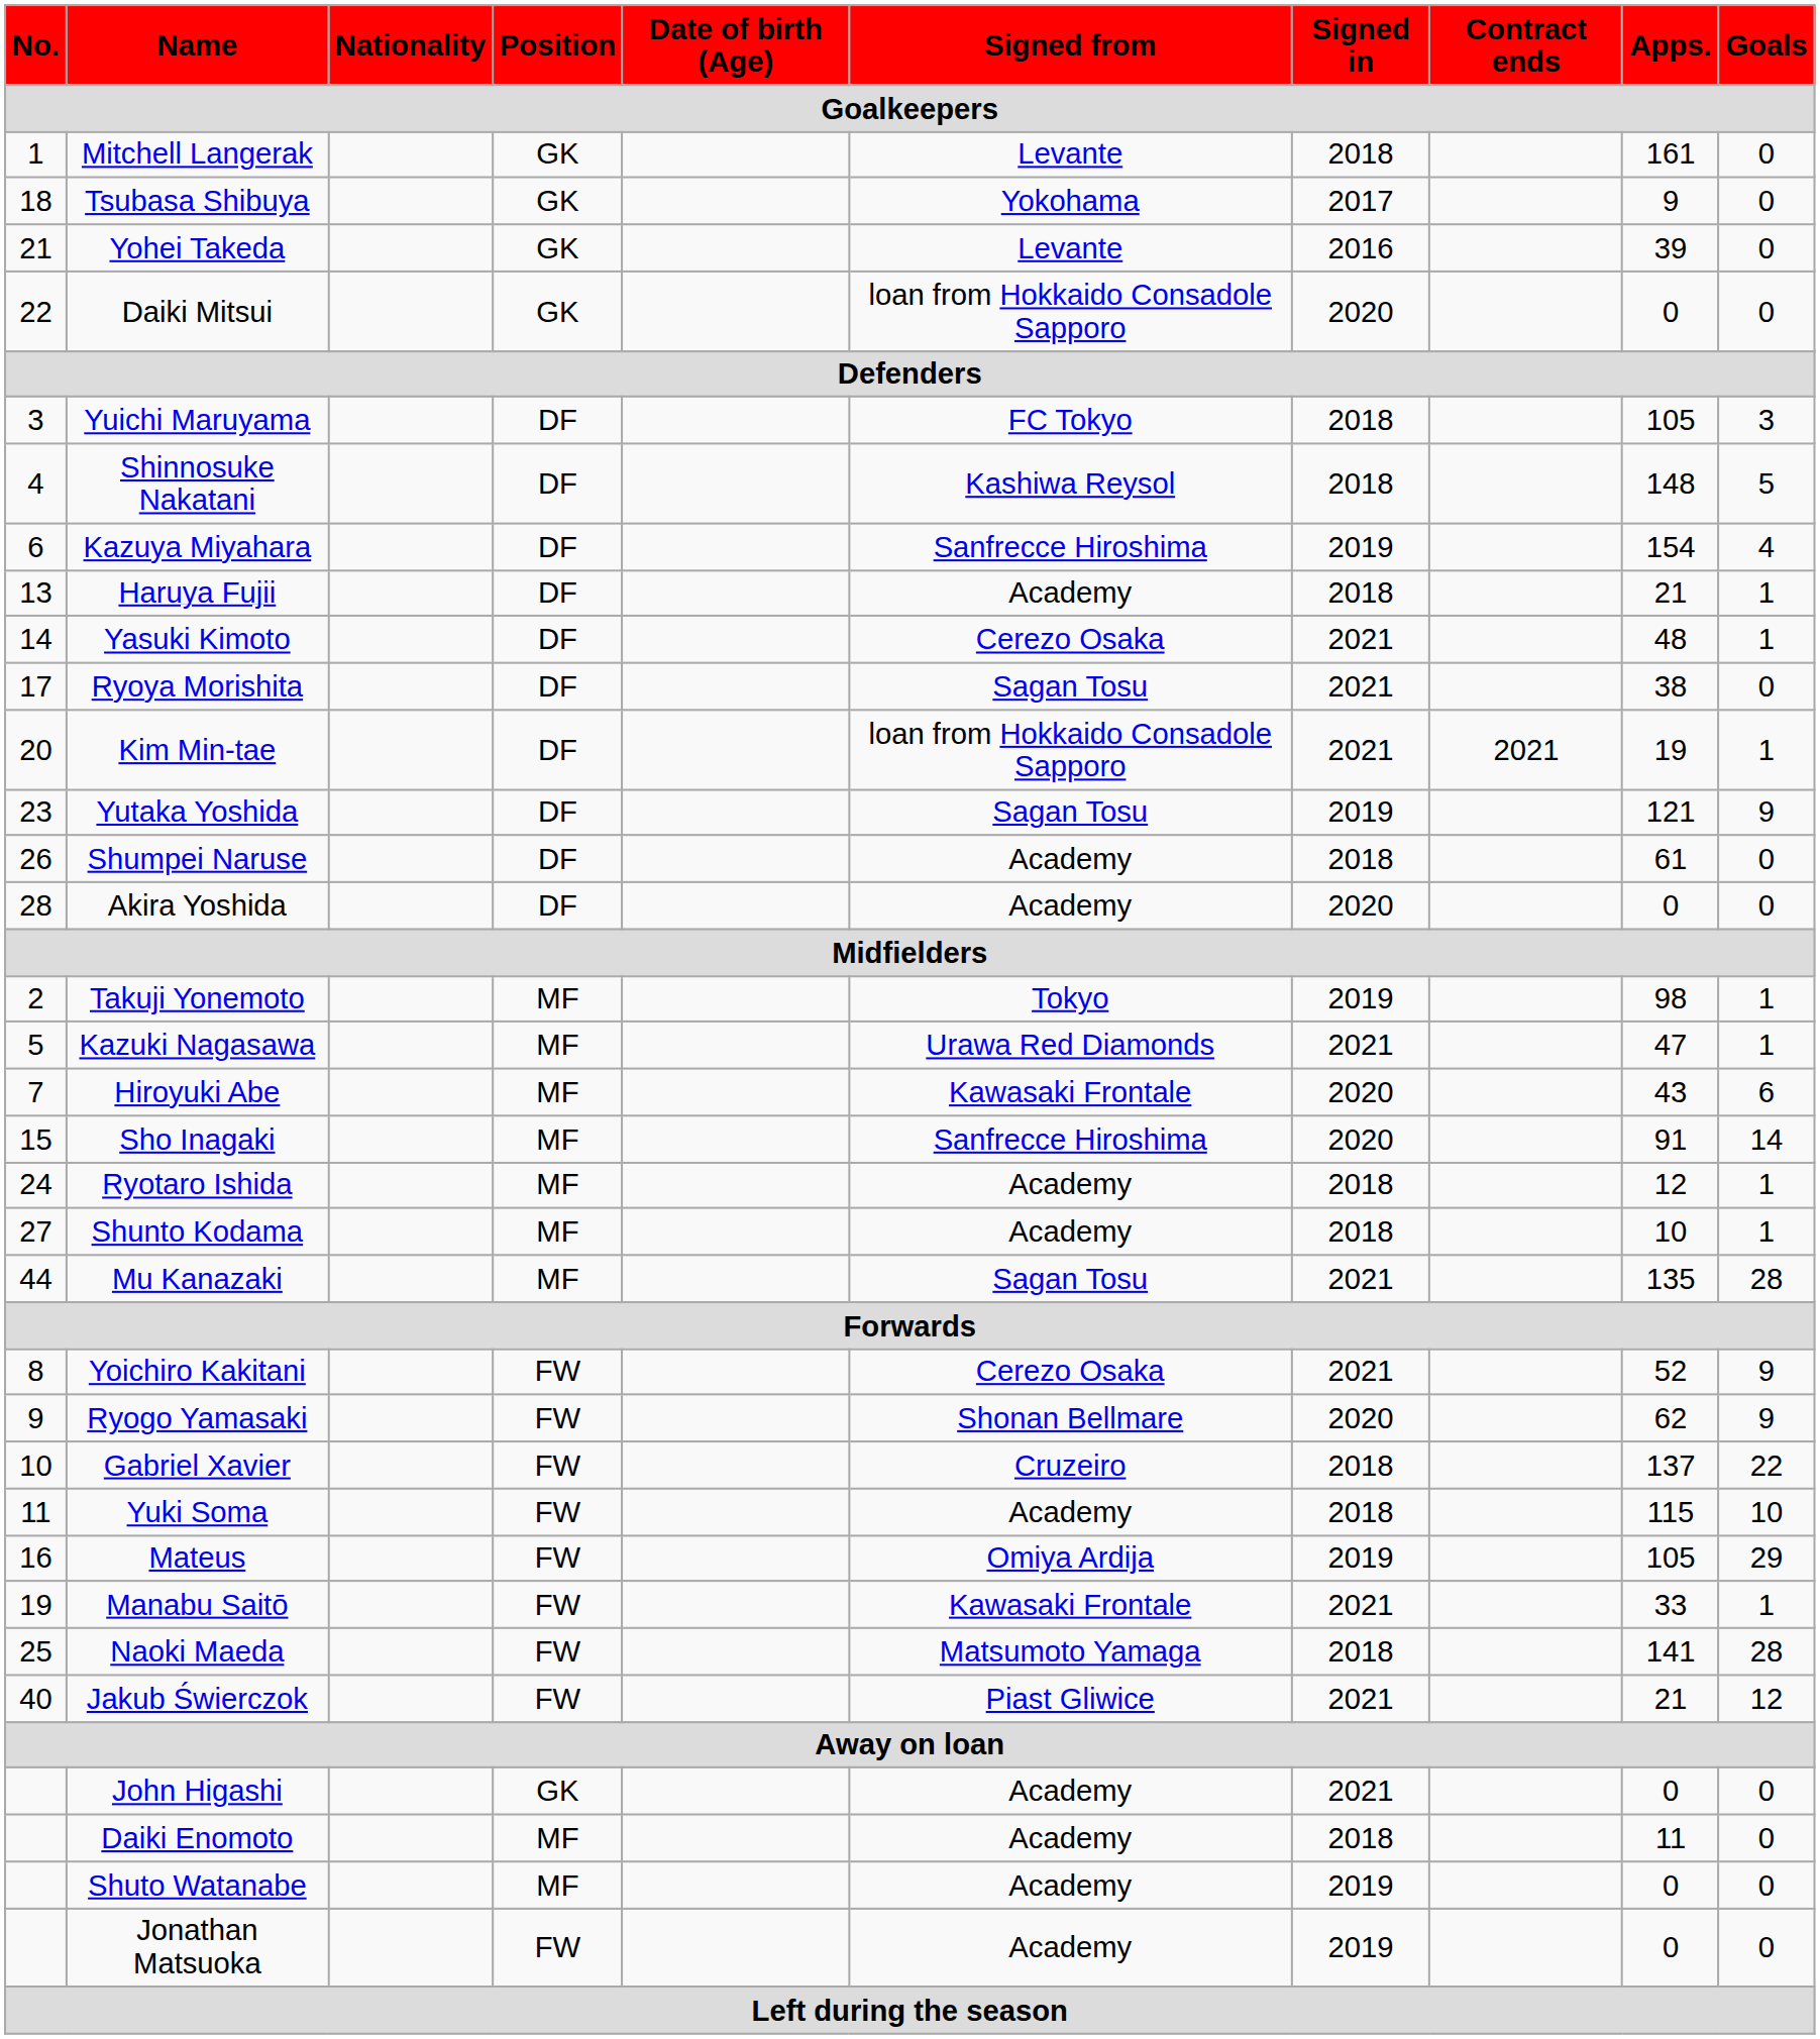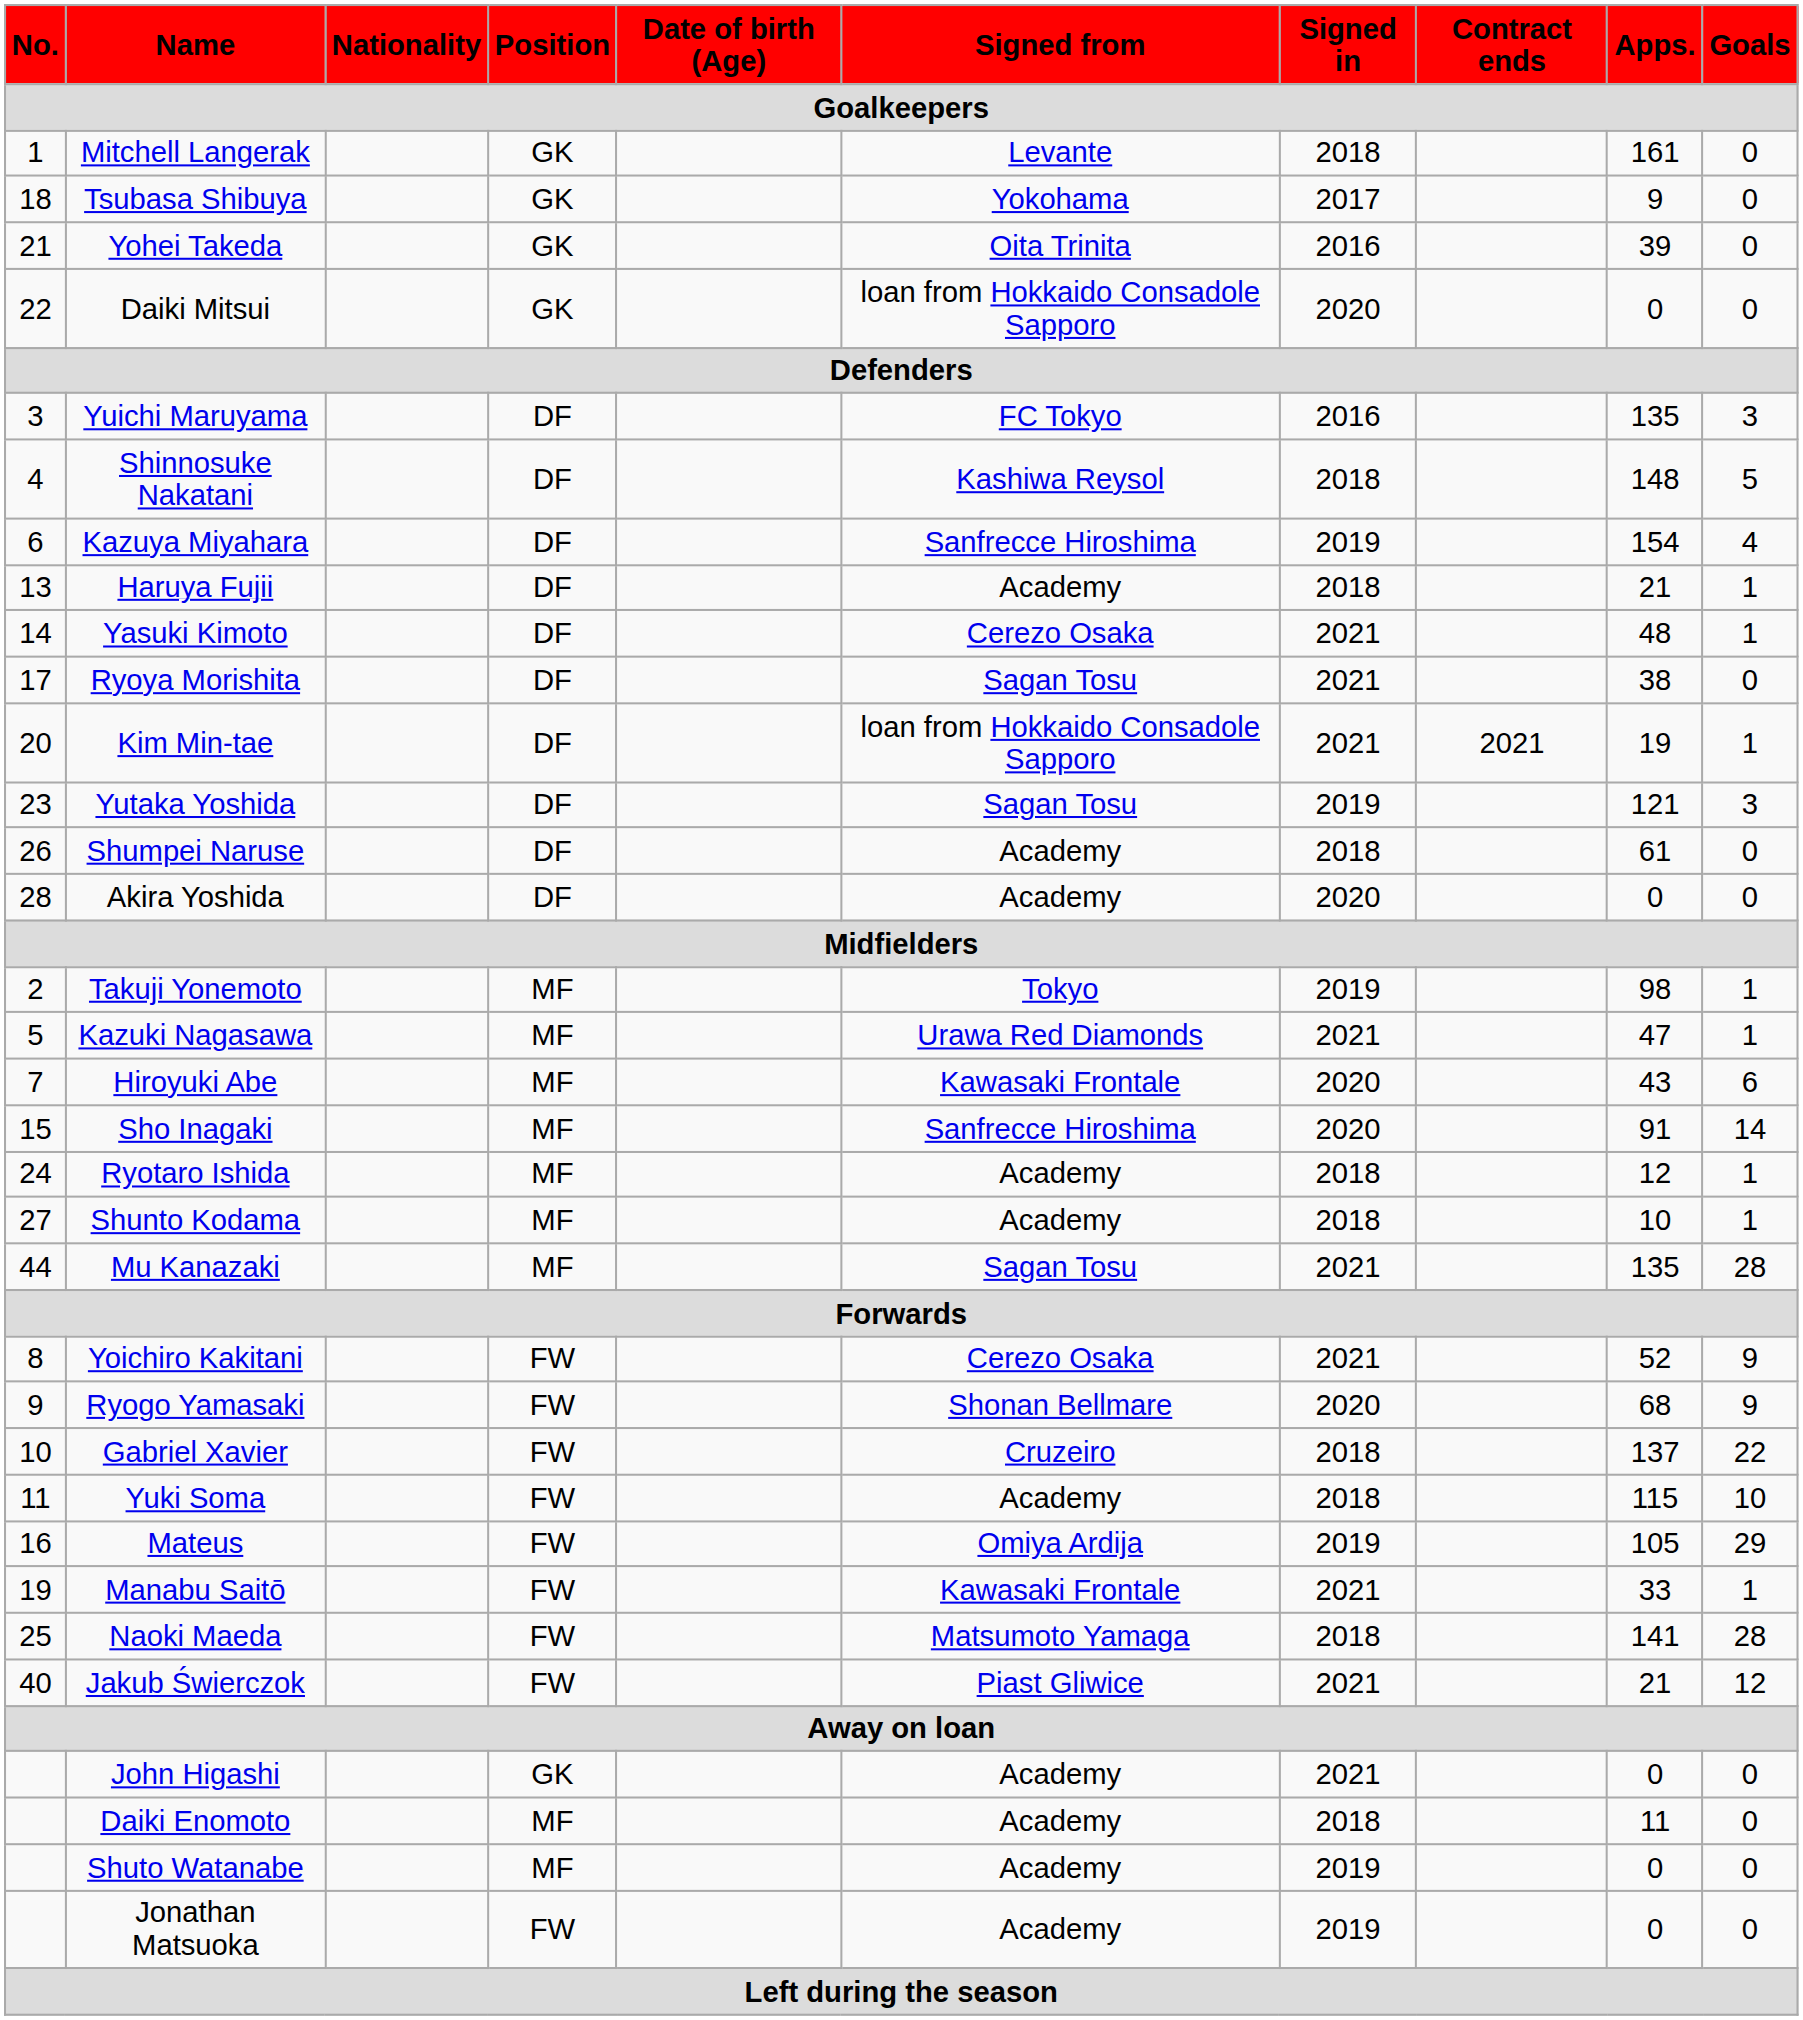 <table class="wikitable"  style="text-align:center; font-size:90%; width:100%;">
 <tr>
 <th style="background:#FF0000; color:#000000; text-align:center;">No.</th>
 <th style="background:#FF0000; color:#000000; text-align:center;">Name</th>
 <th style="background:#FF0000; color:#000000; text-align:center;">Nationality</th>
 <th style="background:#FF0000; color:#000000; text-align:center;">Position</th>
 <th style="background:#FF0000; color:#000000; text-align:center;">Date of birth (Age)</th>
 <th style="background:#FF0000; color:#000000; text-align:center;">Signed from</th>
 <th style="background:#FF0000; color:#000000; text-align:center;">Signed in</th>
 <th style="background:#FF0000; color:#000000; text-align:center;">Contract ends</th>
 <th style="background:#FF0000; color:#000000; text-align:center;">Apps.</th>
 <th style="background:#FF0000; color:#000000; text-align:center;">Goals</th>
 </tr>
 <tr>
 <th colspan="11"  style="background:#dcdcdc; text-align:center;">Goalkeepers</th>
 </tr>
 <tr>
 <td>1</td>
 <td><a href='#'>Mitchell Langerak</a></td>
 <td></td>
 <td>GK</td>
 <td></td>
 <td><a href='#'>Levante</a></td>
 <td>2018</td>
 <td></td>
 <td>161</td>
 <td>0</td>
 </tr>
 <tr>
 <td>18</td>
 <td><a href='#'>Tsubasa Shibuya</a></td>
 <td></td>
 <td>GK</td>
 <td></td>
 <td><a href='#'>Yokohama</a></td>
 <td>2017</td>
 <td></td>
 <td>9</td>
 <td>0</td>
 </tr>
 <tr>
 <td>21</td>
 <td><a href='#'>Yohei Takeda</a></td>
 <td></td>
 <td>GK</td>
 <td></td>
-<td><a href='#'>Levante</a></td>
+<td><a href='#'>Oita Trinita</a></td>
 <td>2016</td>
 <td></td>
 <td>39</td>
 <td>0</td>
 </tr>
 <tr>
 <td>22</td>
 <td>Daiki Mitsui</td>
 <td></td>
 <td>GK</td>
 <td></td>
 <td>loan from <a href='#'>Hokkaido Consadole Sapporo</a></td>
 <td>2020</td>
 <td></td>
 <td>0</td>
 <td>0</td>
 </tr>
 <tr>
 <th colspan="11"  style="background:#dcdcdc; text-align:center;">Defenders</th>
 </tr>
 <tr>
 <td>3</td>
 <td><a href='#'>Yuichi Maruyama</a></td>
 <td></td>
 <td>DF</td>
 <td></td>
 <td><a href='#'>FC Tokyo</a></td>
-<td>2018</td>
+<td>2016</td>
 <td></td>
-<td>105</td>
+<td>135</td>
 <td>3</td>
 </tr>
 <tr>
 <td>4</td>
 <td><a href='#'>Shinnosuke Nakatani</a></td>
 <td></td>
 <td>DF</td>
 <td></td>
 <td><a href='#'>Kashiwa Reysol</a></td>
 <td>2018</td>
 <td></td>
 <td>148</td>
 <td>5</td>
 </tr>
 <tr>
 <td>6</td>
 <td><a href='#'>Kazuya Miyahara</a></td>
 <td></td>
 <td>DF</td>
 <td></td>
 <td><a href='#'>Sanfrecce Hiroshima</a></td>
 <td>2019</td>
 <td></td>
 <td>154</td>
 <td>4</td>
 </tr>
 <tr>
 <td>13</td>
 <td><a href='#'>Haruya Fujii</a></td>
 <td></td>
 <td>DF</td>
 <td></td>
 <td>Academy</td>
 <td>2018</td>
 <td></td>
 <td>21</td>
 <td>1</td>
 </tr>
 <tr>
 <td>14</td>
 <td><a href='#'>Yasuki Kimoto</a></td>
 <td></td>
 <td>DF</td>
 <td></td>
 <td><a href='#'>Cerezo Osaka</a></td>
 <td>2021</td>
 <td></td>
 <td>48</td>
 <td>1</td>
 </tr>
 <tr>
 <td>17</td>
 <td><a href='#'>Ryoya Morishita</a></td>
 <td></td>
 <td>DF</td>
 <td></td>
 <td><a href='#'>Sagan Tosu</a></td>
 <td>2021</td>
 <td></td>
 <td>38</td>
 <td>0</td>
 </tr>
 <tr>
 <td>20</td>
 <td><a href='#'>Kim Min-tae</a></td>
 <td></td>
 <td>DF</td>
 <td></td>
 <td>loan from <a href='#'>Hokkaido Consadole Sapporo</a></td>
 <td>2021</td>
 <td>2021</td>
 <td>19</td>
 <td>1</td>
 </tr>
 <tr>
 <td>23</td>
 <td><a href='#'>Yutaka Yoshida</a></td>
 <td></td>
 <td>DF</td>
 <td></td>
 <td><a href='#'>Sagan Tosu</a></td>
 <td>2019</td>
 <td></td>
 <td>121</td>
-<td>9</td>
+<td>3</td>
 </tr>
 <tr>
 <td>26</td>
 <td><a href='#'>Shumpei Naruse</a></td>
 <td></td>
 <td>DF</td>
 <td></td>
 <td>Academy</td>
 <td>2018</td>
 <td></td>
 <td>61</td>
 <td>0</td>
 </tr>
 <tr>
 <td>28</td>
 <td>Akira Yoshida</td>
 <td></td>
 <td>DF</td>
 <td></td>
 <td>Academy</td>
 <td>2020</td>
 <td></td>
 <td>0</td>
 <td>0</td>
 </tr>
 <tr>
 <th colspan="11"  style="background:#dcdcdc; text-align:center;">Midfielders</th>
 </tr>
 <tr>
 <td>2</td>
 <td><a href='#'>Takuji Yonemoto</a></td>
 <td></td>
 <td>MF</td>
 <td></td>
 <td><a href='#'>Tokyo</a></td>
 <td>2019</td>
 <td></td>
 <td>98</td>
 <td>1</td>
 </tr>
 <tr>
 <td>5</td>
 <td><a href='#'>Kazuki Nagasawa</a></td>
 <td></td>
 <td>MF</td>
 <td></td>
 <td><a href='#'>Urawa Red Diamonds</a></td>
 <td>2021</td>
 <td></td>
 <td>47</td>
 <td>1</td>
 </tr>
 <tr>
 <td>7</td>
 <td><a href='#'>Hiroyuki Abe</a></td>
 <td></td>
 <td>MF</td>
 <td></td>
 <td><a href='#'>Kawasaki Frontale</a></td>
 <td>2020</td>
 <td></td>
 <td>43</td>
 <td>6</td>
 </tr>
 <tr>
 <td>15</td>
 <td><a href='#'>Sho Inagaki</a></td>
 <td></td>
 <td>MF</td>
 <td></td>
 <td><a href='#'>Sanfrecce Hiroshima</a></td>
 <td>2020</td>
 <td></td>
 <td>91</td>
 <td>14</td>
 </tr>
 <tr>
 <td>24</td>
 <td><a href='#'>Ryotaro Ishida</a></td>
 <td></td>
 <td>MF</td>
 <td></td>
 <td>Academy</td>
 <td>2018</td>
 <td></td>
 <td>12</td>
 <td>1</td>
 </tr>
 <tr>
 <td>27</td>
 <td><a href='#'>Shunto Kodama</a></td>
 <td></td>
 <td>MF</td>
 <td></td>
 <td>Academy</td>
 <td>2018</td>
 <td></td>
 <td>10</td>
 <td>1</td>
 </tr>
 <tr>
 <td>44</td>
 <td><a href='#'>Mu Kanazaki</a></td>
 <td></td>
 <td>MF</td>
 <td></td>
 <td><a href='#'>Sagan Tosu</a></td>
 <td>2021</td>
 <td></td>
 <td>135</td>
 <td>28</td>
 </tr>
 <tr>
 <th colspan="11"  style="background:#dcdcdc; text-align:center;">Forwards</th>
 </tr>
 <tr>
 <td>8</td>
 <td><a href='#'>Yoichiro Kakitani</a></td>
 <td></td>
 <td>FW</td>
 <td></td>
 <td><a href='#'>Cerezo Osaka</a></td>
 <td>2021</td>
 <td></td>
 <td>52</td>
 <td>9</td>
 </tr>
 <tr>
 <td>9</td>
 <td><a href='#'>Ryogo Yamasaki</a></td>
 <td></td>
 <td>FW</td>
 <td></td>
 <td><a href='#'>Shonan Bellmare</a></td>
 <td>2020</td>
 <td></td>
-<td>62</td>
+<td>68</td>
 <td>9</td>
 </tr>
 <tr>
 <td>10</td>
 <td><a href='#'>Gabriel Xavier</a></td>
 <td></td>
 <td>FW</td>
 <td></td>
 <td><a href='#'>Cruzeiro</a></td>
 <td>2018</td>
 <td></td>
 <td>137</td>
 <td>22</td>
 </tr>
 <tr>
 <td>11</td>
 <td><a href='#'>Yuki Soma</a></td>
 <td></td>
 <td>FW</td>
 <td></td>
 <td>Academy</td>
 <td>2018</td>
 <td></td>
 <td>115</td>
 <td>10</td>
 </tr>
 <tr>
 <td>16</td>
 <td><a href='#'>Mateus</a></td>
 <td></td>
 <td>FW</td>
 <td></td>
 <td><a href='#'>Omiya Ardija</a></td>
 <td>2019</td>
 <td></td>
 <td>105</td>
 <td>29</td>
 </tr>
 <tr>
 <td>19</td>
 <td><a href='#'>Manabu Saitō</a></td>
 <td></td>
 <td>FW</td>
 <td></td>
 <td><a href='#'>Kawasaki Frontale</a></td>
 <td>2021</td>
 <td></td>
 <td>33</td>
 <td>1</td>
 </tr>
 <tr>
 <td>25</td>
 <td><a href='#'>Naoki Maeda</a></td>
 <td></td>
 <td>FW</td>
 <td></td>
 <td><a href='#'>Matsumoto Yamaga</a></td>
 <td>2018</td>
 <td></td>
 <td>141</td>
 <td>28</td>
 </tr>
 <tr>
 <td>40</td>
 <td><a href='#'>Jakub Świerczok</a></td>
 <td></td>
 <td>FW</td>
 <td></td>
 <td><a href='#'>Piast Gliwice</a></td>
 <td>2021</td>
 <td></td>
 <td>21</td>
 <td>12</td>
 </tr>
 <tr>
 <th colspan="11"  style="background:#dcdcdc; text-align:center;">Away on loan</th>
 </tr>
 <tr>
 <td></td>
 <td><a href='#'>John Higashi</a></td>
 <td></td>
 <td>GK</td>
 <td></td>
 <td>Academy</td>
 <td>2021</td>
 <td></td>
 <td>0</td>
 <td>0</td>
 </tr>
 <tr>
 <td></td>
 <td><a href='#'>Daiki Enomoto</a></td>
 <td></td>
 <td>MF</td>
 <td></td>
 <td>Academy</td>
 <td>2018</td>
 <td></td>
 <td>11</td>
 <td>0</td>
 </tr>
 <tr>
 <td></td>
 <td><a href='#'>Shuto Watanabe</a></td>
 <td></td>
 <td>MF</td>
 <td></td>
 <td>Academy</td>
 <td>2019</td>
 <td></td>
 <td>0</td>
 <td>0</td>
 </tr>
 <tr>
 <td></td>
 <td>Jonathan Matsuoka</td>
 <td></td>
 <td>FW</td>
 <td></td>
 <td>Academy</td>
 <td>2019</td>
 <td></td>
 <td>0</td>
 <td>0</td>
 </tr>
 <tr>
 <th colspan="11"  style="background:#dcdcdc; text-align:center;">Left during the season</th>
 </tr>
 </table>
